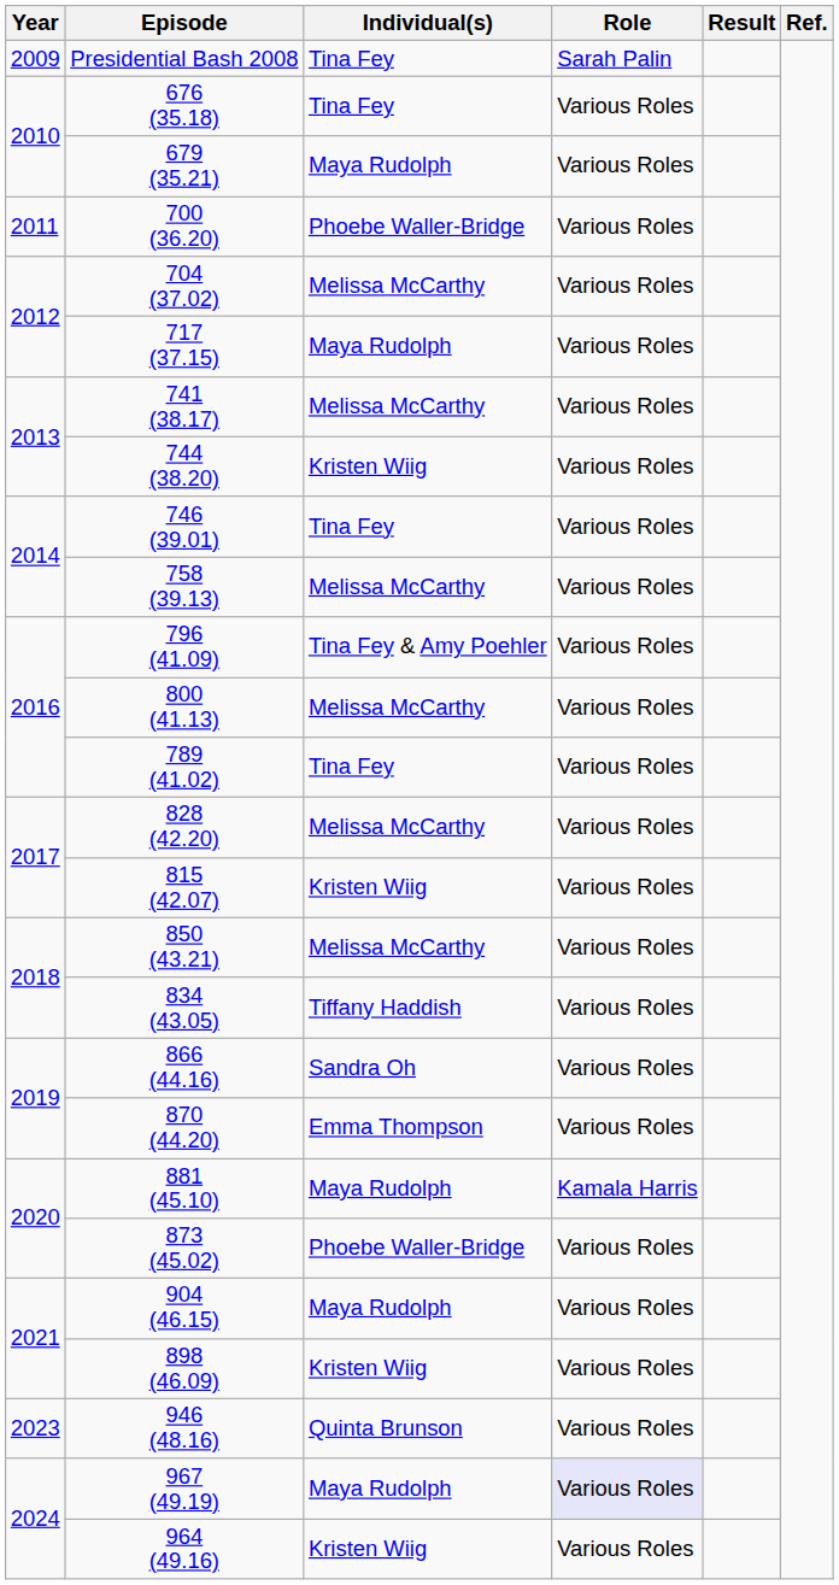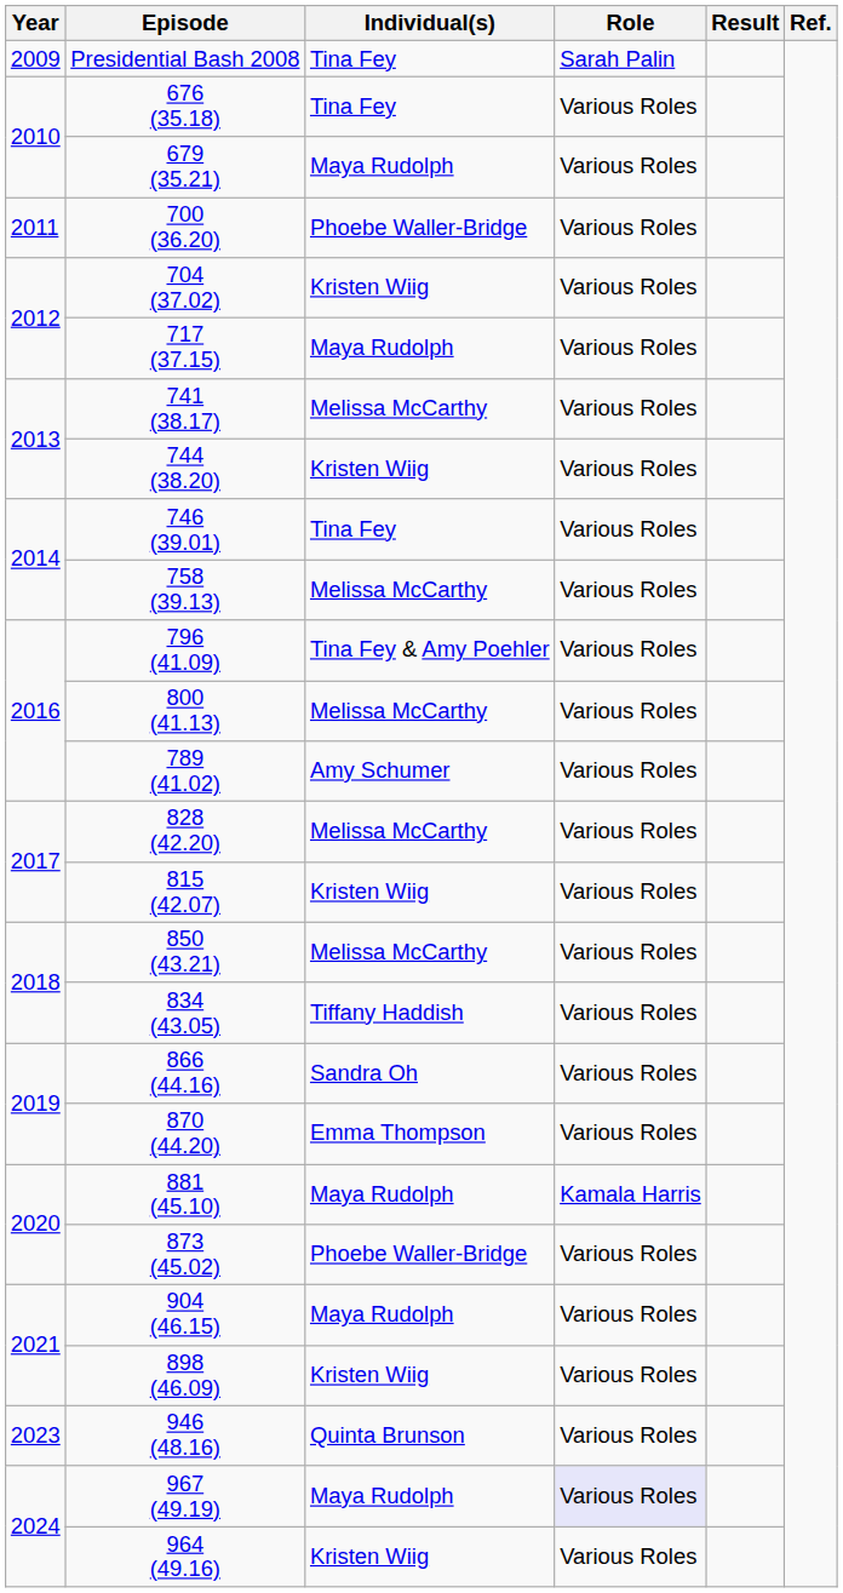 <table class="wikitable">
 <tr>
 <th>Year</th>
 <th>Episode</th>
 <th>Individual(s)</th>
 <th>Role</th>
 <th>Result</th>
 <th>Ref.</th>
 </tr>
 <tr>
 <td><a href='#'>2009</a></td>
 <td align="center"><a href='#'>Presidential Bash 2008</a></td>
 <td><a href='#'>Tina Fey</a></td>
 <td><a href='#'>Sarah Palin</a></td>
 <td></td>
 <td rowspan="26" align="center"></td>
 </tr>
 <tr>
 <td rowspan="2"><a href='#'>2010</a></td>
 <td align="center"><a href='#'>676 <br> (35.18)</a></td>
 <td><a href='#'>Tina Fey</a></td>
 <td>Various Roles</td>
 <td></td>
 </tr>
 <tr>
 <td align="center"><a href='#'>679 <br> (35.21)</a></td>
 <td><a href='#'>Maya Rudolph</a></td>
 <td>Various Roles</td>
 <td></td>
 </tr>
 <tr>
 <td><a href='#'>2011</a></td>
 <td align="center"><a href='#'>700 <br> (36.20)</a></td>
 <td><a href='#'>Phoebe Waller-Bridge</a></td>
 <td>Various Roles</td>
 <td></td>
 </tr>
 <tr>
 <td rowspan="2"><a href='#'>2012</a></td>
 <td align="center"><a href='#'>704 <br> (37.02)</a></td>
-<td><a href='#'>Melissa McCarthy</a></td>
+<td><a href='#'>Kristen Wiig</a></td>
 <td>Various Roles</td>
 <td></td>
 </tr>
 <tr>
 <td align="center"><a href='#'>717 <br> (37.15)</a></td>
 <td><a href='#'>Maya Rudolph</a></td>
 <td>Various Roles</td>
 <td></td>
 </tr>
 <tr>
 <td rowspan="2"><a href='#'>2013</a></td>
 <td align="center"><a href='#'>741 <br> (38.17)</a></td>
 <td><a href='#'>Melissa McCarthy</a></td>
 <td>Various Roles</td>
 <td></td>
 </tr>
 <tr>
 <td align="center"><a href='#'>744 <br> (38.20)</a></td>
 <td><a href='#'>Kristen Wiig</a></td>
 <td>Various Roles</td>
 <td></td>
 </tr>
 <tr>
 <td rowspan="2"><a href='#'>2014</a></td>
 <td align="center"><a href='#'>746 <br> (39.01)</a></td>
 <td><a href='#'>Tina Fey</a></td>
 <td>Various Roles</td>
 <td></td>
 </tr>
 <tr>
 <td align="center"><a href='#'>758 <br> (39.13)</a></td>
 <td><a href='#'>Melissa McCarthy</a></td>
 <td>Various Roles</td>
 <td></td>
 </tr>
 <tr>
 <td rowspan="3"><a href='#'>2016</a></td>
 <td align="center"><a href='#'>796 <br> (41.09)</a></td>
 <td><a href='#'>Tina Fey</a> & <a href='#'>Amy Poehler</a></td>
 <td>Various Roles</td>
 <td></td>
 </tr>
 <tr>
 <td align="center"><a href='#'>800 <br> (41.13)</a></td>
 <td><a href='#'>Melissa McCarthy</a></td>
 <td>Various Roles</td>
 <td></td>
 </tr>
 <tr>
 <td align="center"><a href='#'>789 <br> (41.02)</a></td>
-<td><a href='#'>Tina Fey</a></td>
+<td><a href='#'>Amy Schumer</a></td>
 <td>Various Roles</td>
 <td></td>
 </tr>
 <tr>
 <td rowspan="2"><a href='#'>2017</a></td>
 <td align="center"><a href='#'>828 <br> (42.20)</a></td>
 <td><a href='#'>Melissa McCarthy</a></td>
 <td>Various Roles</td>
 <td></td>
 </tr>
 <tr>
 <td align="center"><a href='#'>815 <br> (42.07)</a></td>
 <td><a href='#'>Kristen Wiig</a></td>
 <td>Various Roles</td>
 <td></td>
 </tr>
 <tr>
 <td rowspan="2"><a href='#'>2018</a></td>
 <td align="center"><a href='#'>850 <br> (43.21)</a></td>
 <td><a href='#'>Melissa McCarthy</a></td>
 <td>Various Roles</td>
 <td></td>
 </tr>
 <tr>
 <td align="center"><a href='#'>834 <br> (43.05)</a></td>
 <td><a href='#'>Tiffany Haddish</a></td>
 <td>Various Roles</td>
 <td></td>
 </tr>
 <tr>
 <td rowspan="2"><a href='#'>2019</a></td>
 <td align="center"><a href='#'>866 <br> (44.16)</a></td>
 <td><a href='#'>Sandra Oh</a></td>
 <td>Various Roles</td>
 <td></td>
 </tr>
 <tr>
 <td align="center"><a href='#'>870 <br> (44.20)</a></td>
 <td><a href='#'>Emma Thompson</a></td>
 <td>Various Roles</td>
 <td></td>
 </tr>
 <tr>
 <td rowspan="2"><a href='#'>2020</a></td>
 <td align="center"><a href='#'>881 <br> (45.10)</a></td>
 <td><a href='#'>Maya Rudolph</a></td>
 <td><a href='#'>Kamala Harris</a></td>
 <td></td>
 </tr>
 <tr>
 <td align="center"><a href='#'>873 <br> (45.02)</a></td>
 <td><a href='#'>Phoebe Waller-Bridge</a></td>
 <td>Various Roles</td>
 <td></td>
 </tr>
 <tr>
 <td rowspan="2"><a href='#'>2021</a></td>
 <td align="center"><a href='#'>904 <br> (46.15)</a></td>
 <td><a href='#'>Maya Rudolph</a></td>
 <td>Various Roles</td>
 <td></td>
 </tr>
 <tr>
 <td align="center"><a href='#'>898 <br> (46.09)</a></td>
 <td><a href='#'>Kristen Wiig</a></td>
 <td>Various Roles</td>
 <td></td>
 </tr>
 <tr>
 <td><a href='#'>2023</a></td>
 <td align="center"><a href='#'>946 <br> (48.16)</a></td>
 <td><a href='#'>Quinta Brunson</a></td>
 <td>Various Roles</td>
 <td></td>
 </tr>
 <tr>
 <td rowspan="2"><a href='#'>2024</a></td>
 <td align="center"><a href='#'>967 <br> (49.19)</a></td>
 <td><a href='#'>Maya Rudolph</a></td>
 <td style="background: lavender;">Various Roles</td>
 <td></td>
 </tr>
 <tr>
 <td align="center"><a href='#'>964 <br> (49.16)</a></td>
 <td><a href='#'>Kristen Wiig</a></td>
 <td>Various Roles</td>
 <td></td>
 </tr>
 </table>
